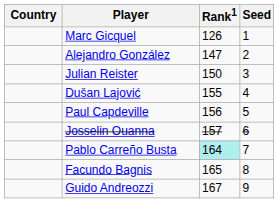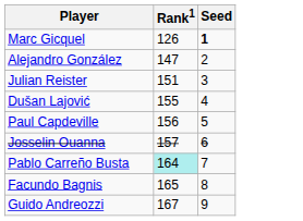 <table class="sortable wikitable">
 <tr>
-<th width="70">Country</th>
 <th width="175">Player</th>
 <th>Rank<sup>1</sup></th>
 <th>Seed</th>
 </tr>
 <tr>
-<td></td>
 <td><a href='#'>Marc Gicquel</a></td>
 <td>126</td>
-<td>1</td>
+<td><strong>1</strong></td>
 </tr>
 <tr>
-<td></td>
 <td><a href='#'>Alejandro González</a></td>
 <td>147</td>
 <td>2</td>
 </tr>
 <tr>
-<td></td>
 <td><a href='#'>Julian Reister</a></td>
-<td>150</td>
+<td>151</td>
 <td>3</td>
 </tr>
 <tr>
-<td></td>
 <td><a href='#'>Dušan Lajović</a></td>
 <td>155</td>
 <td>4</td>
 </tr>
 <tr>
-<td></td>
 <td><a href='#'>Paul Capdeville</a></td>
 <td>156</td>
 <td>5</td>
 </tr>
 <tr>
-<td><s></s></td>
 <td><s><a href='#'>Josselin Ouanna</a></s></td>
 <td><s>157</s></td>
 <td><s>6</s></td>
 </tr>
 <tr>
-<td></td>
 <td><a href='#'>Pablo Carreño Busta</a></td>
 <td style="background: paleturquoise;">164</td>
 <td>7</td>
 </tr>
 <tr>
-<td></td>
 <td><a href='#'>Facundo Bagnis</a></td>
 <td>165</td>
 <td>8</td>
 </tr>
 <tr>
-<td></td>
 <td><a href='#'>Guido Andreozzi</a></td>
 <td>167</td>
 <td>9</td>
 </tr>
 </table>
